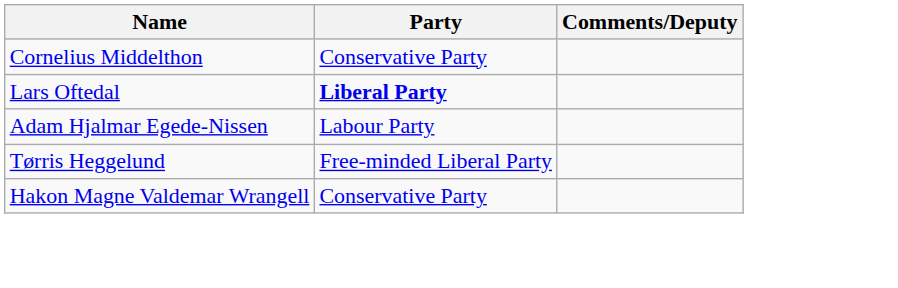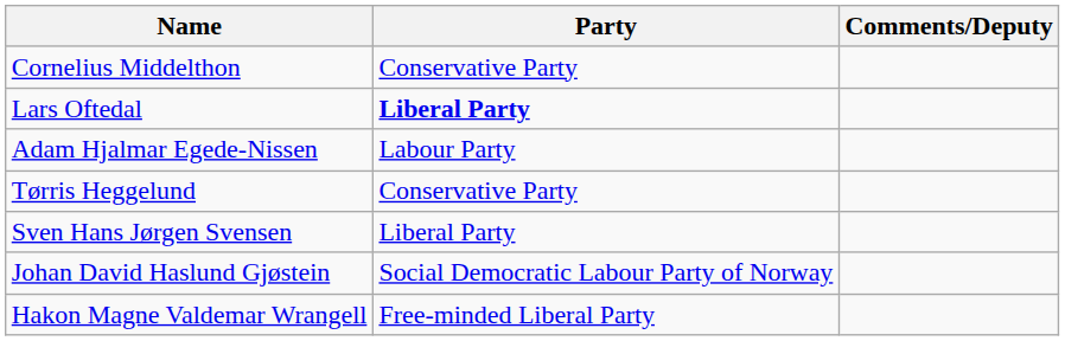 <table class="wikitable">
 <tr>
 <th>Name</th>
 <th>Party</th>
 <th>Comments/Deputy</th>
 </tr>
 <tr>
 <td><a href='#'>Cornelius Middelthon</a></td>
 <td><a href='#'>Conservative Party</a></td>
 <td></td>
 </tr>
 <tr>
 <td><a href='#'>Lars Oftedal</a></td>
 <td><strong><a href='#'>Liberal Party</a></strong></td>
 <td></td>
 </tr>
 <tr>
 <td><a href='#'>Adam Hjalmar Egede-Nissen</a></td>
 <td><a href='#'>Labour Party</a></td>
 <td></td>
 </tr>
 <tr>
 <td><a href='#'>Tørris Heggelund</a></td>
-<td><a href='#'>Free-minded Liberal Party</a></td>
+<td><a href='#'>Conservative Party</a></td>
+<td></td>
+</tr>
+<tr>
+<td><a href='#'>Sven Hans Jørgen Svensen</a></td>
+<td><a href='#'>Liberal Party</a></td>
+<td></td>
+</tr>
+<tr>
+<td><a href='#'>Johan David Haslund Gjøstein</a></td>
+<td><a href='#'>Social Democratic Labour Party of Norway</a></td>
 <td></td>
 </tr>
 <tr>
 <td><a href='#'>Hakon Magne Valdemar Wrangell</a></td>
-<td><a href='#'>Conservative Party</a></td>
+<td><a href='#'>Free-minded Liberal Party</a></td>
 <td></td>
 </tr>
 </table>
